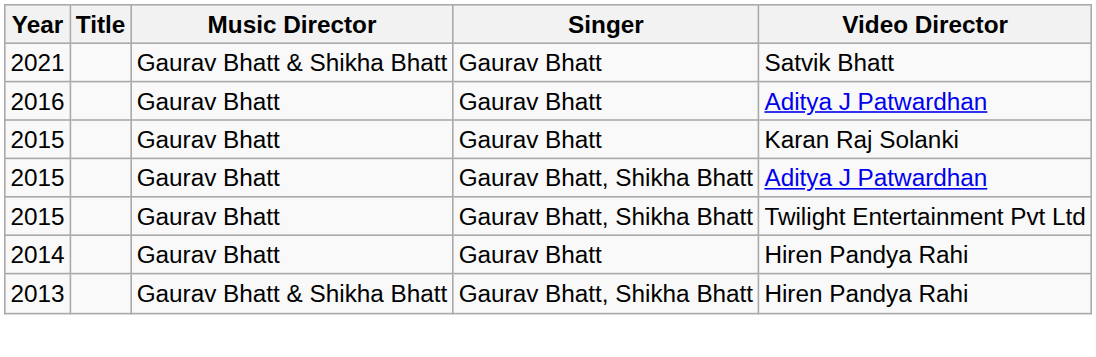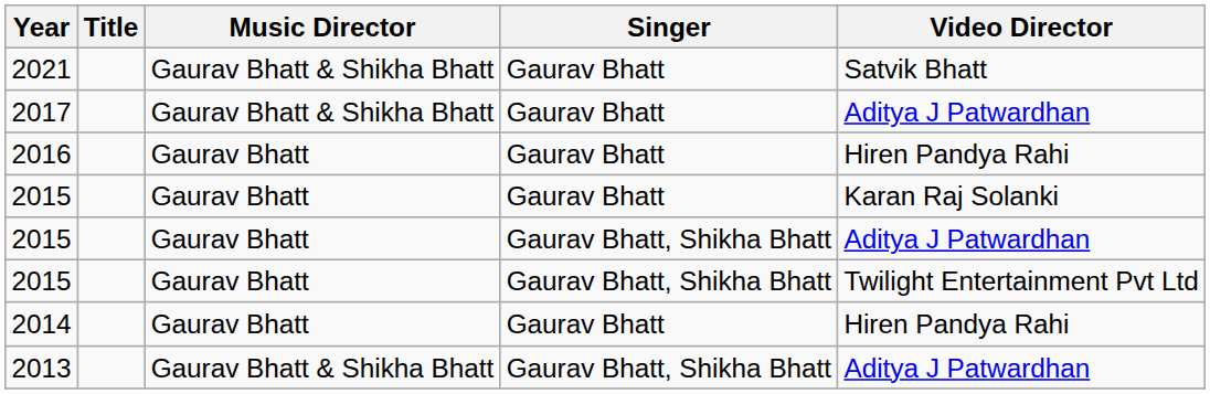 <table class="wikitable" style="font-size:95%;">
 <tr>
 <th>Year</th>
 <th>Title</th>
 <th>Music Director</th>
 <th>Singer</th>
 <th>Video Director</th>
 </tr>
 <tr>
 <td>2021</td>
 <td></td>
 <td>Gaurav Bhatt & Shikha Bhatt</td>
 <td>Gaurav Bhatt</td>
 <td>Satvik Bhatt</td>
 </tr>
 <tr>
+<td>2017</td>
+<td></td>
+<td>Gaurav Bhatt & Shikha Bhatt</td>
+<td>Gaurav Bhatt</td>
+<td><a href='#'>Aditya J Patwardhan</a></td>
+</tr>
+<tr>
 <td>2016</td>
 <td></td>
 <td>Gaurav Bhatt</td>
 <td>Gaurav Bhatt</td>
-<td><a href='#'>Aditya J Patwardhan</a></td>
+<td>Hiren Pandya Rahi</td>
 </tr>
 <tr>
 <td>2015</td>
 <td></td>
 <td>Gaurav Bhatt</td>
 <td>Gaurav Bhatt</td>
 <td>Karan Raj Solanki</td>
 </tr>
 <tr>
 <td>2015</td>
 <td></td>
 <td>Gaurav Bhatt</td>
 <td>Gaurav Bhatt, Shikha Bhatt</td>
 <td><a href='#'>Aditya J Patwardhan</a></td>
 </tr>
 <tr>
 <td>2015</td>
 <td></td>
 <td>Gaurav Bhatt</td>
 <td>Gaurav Bhatt, Shikha Bhatt</td>
 <td>Twilight Entertainment Pvt Ltd</td>
 </tr>
 <tr>
 <td>2014</td>
 <td></td>
 <td>Gaurav Bhatt</td>
 <td>Gaurav Bhatt</td>
 <td>Hiren Pandya Rahi</td>
 </tr>
 <tr>
 <td>2013</td>
 <td></td>
 <td>Gaurav Bhatt & Shikha Bhatt</td>
 <td>Gaurav Bhatt, Shikha Bhatt</td>
-<td>Hiren Pandya Rahi</td>
+<td><a href='#'>Aditya J Patwardhan</a></td>
 </tr>
 </table>
